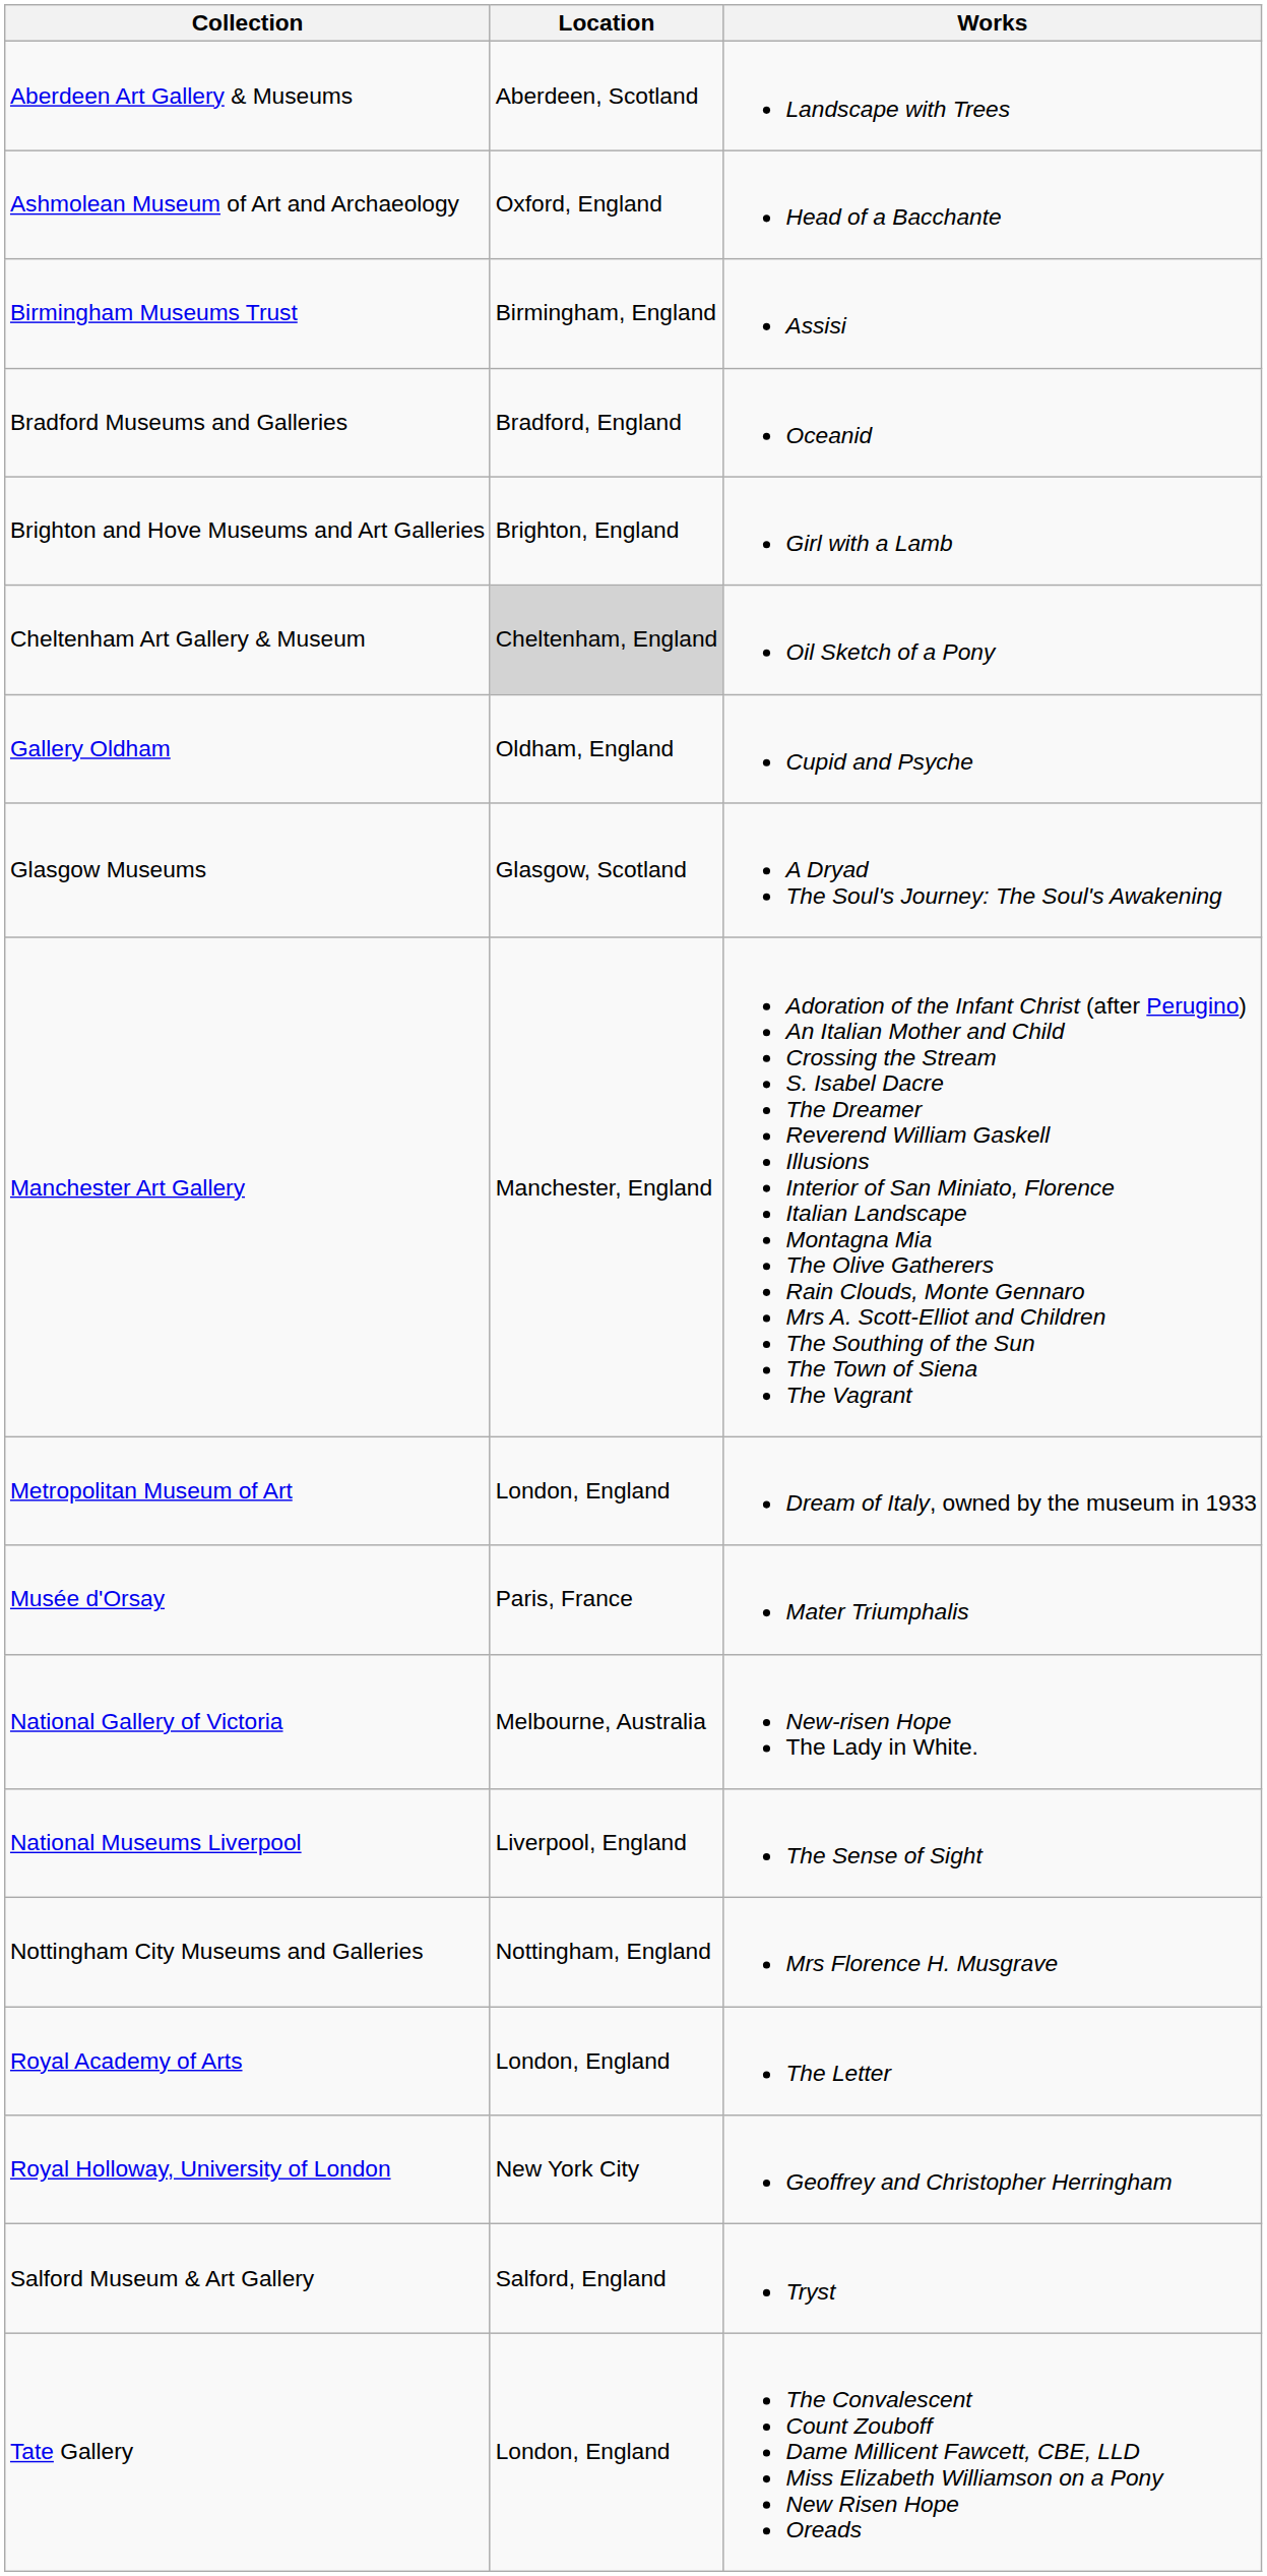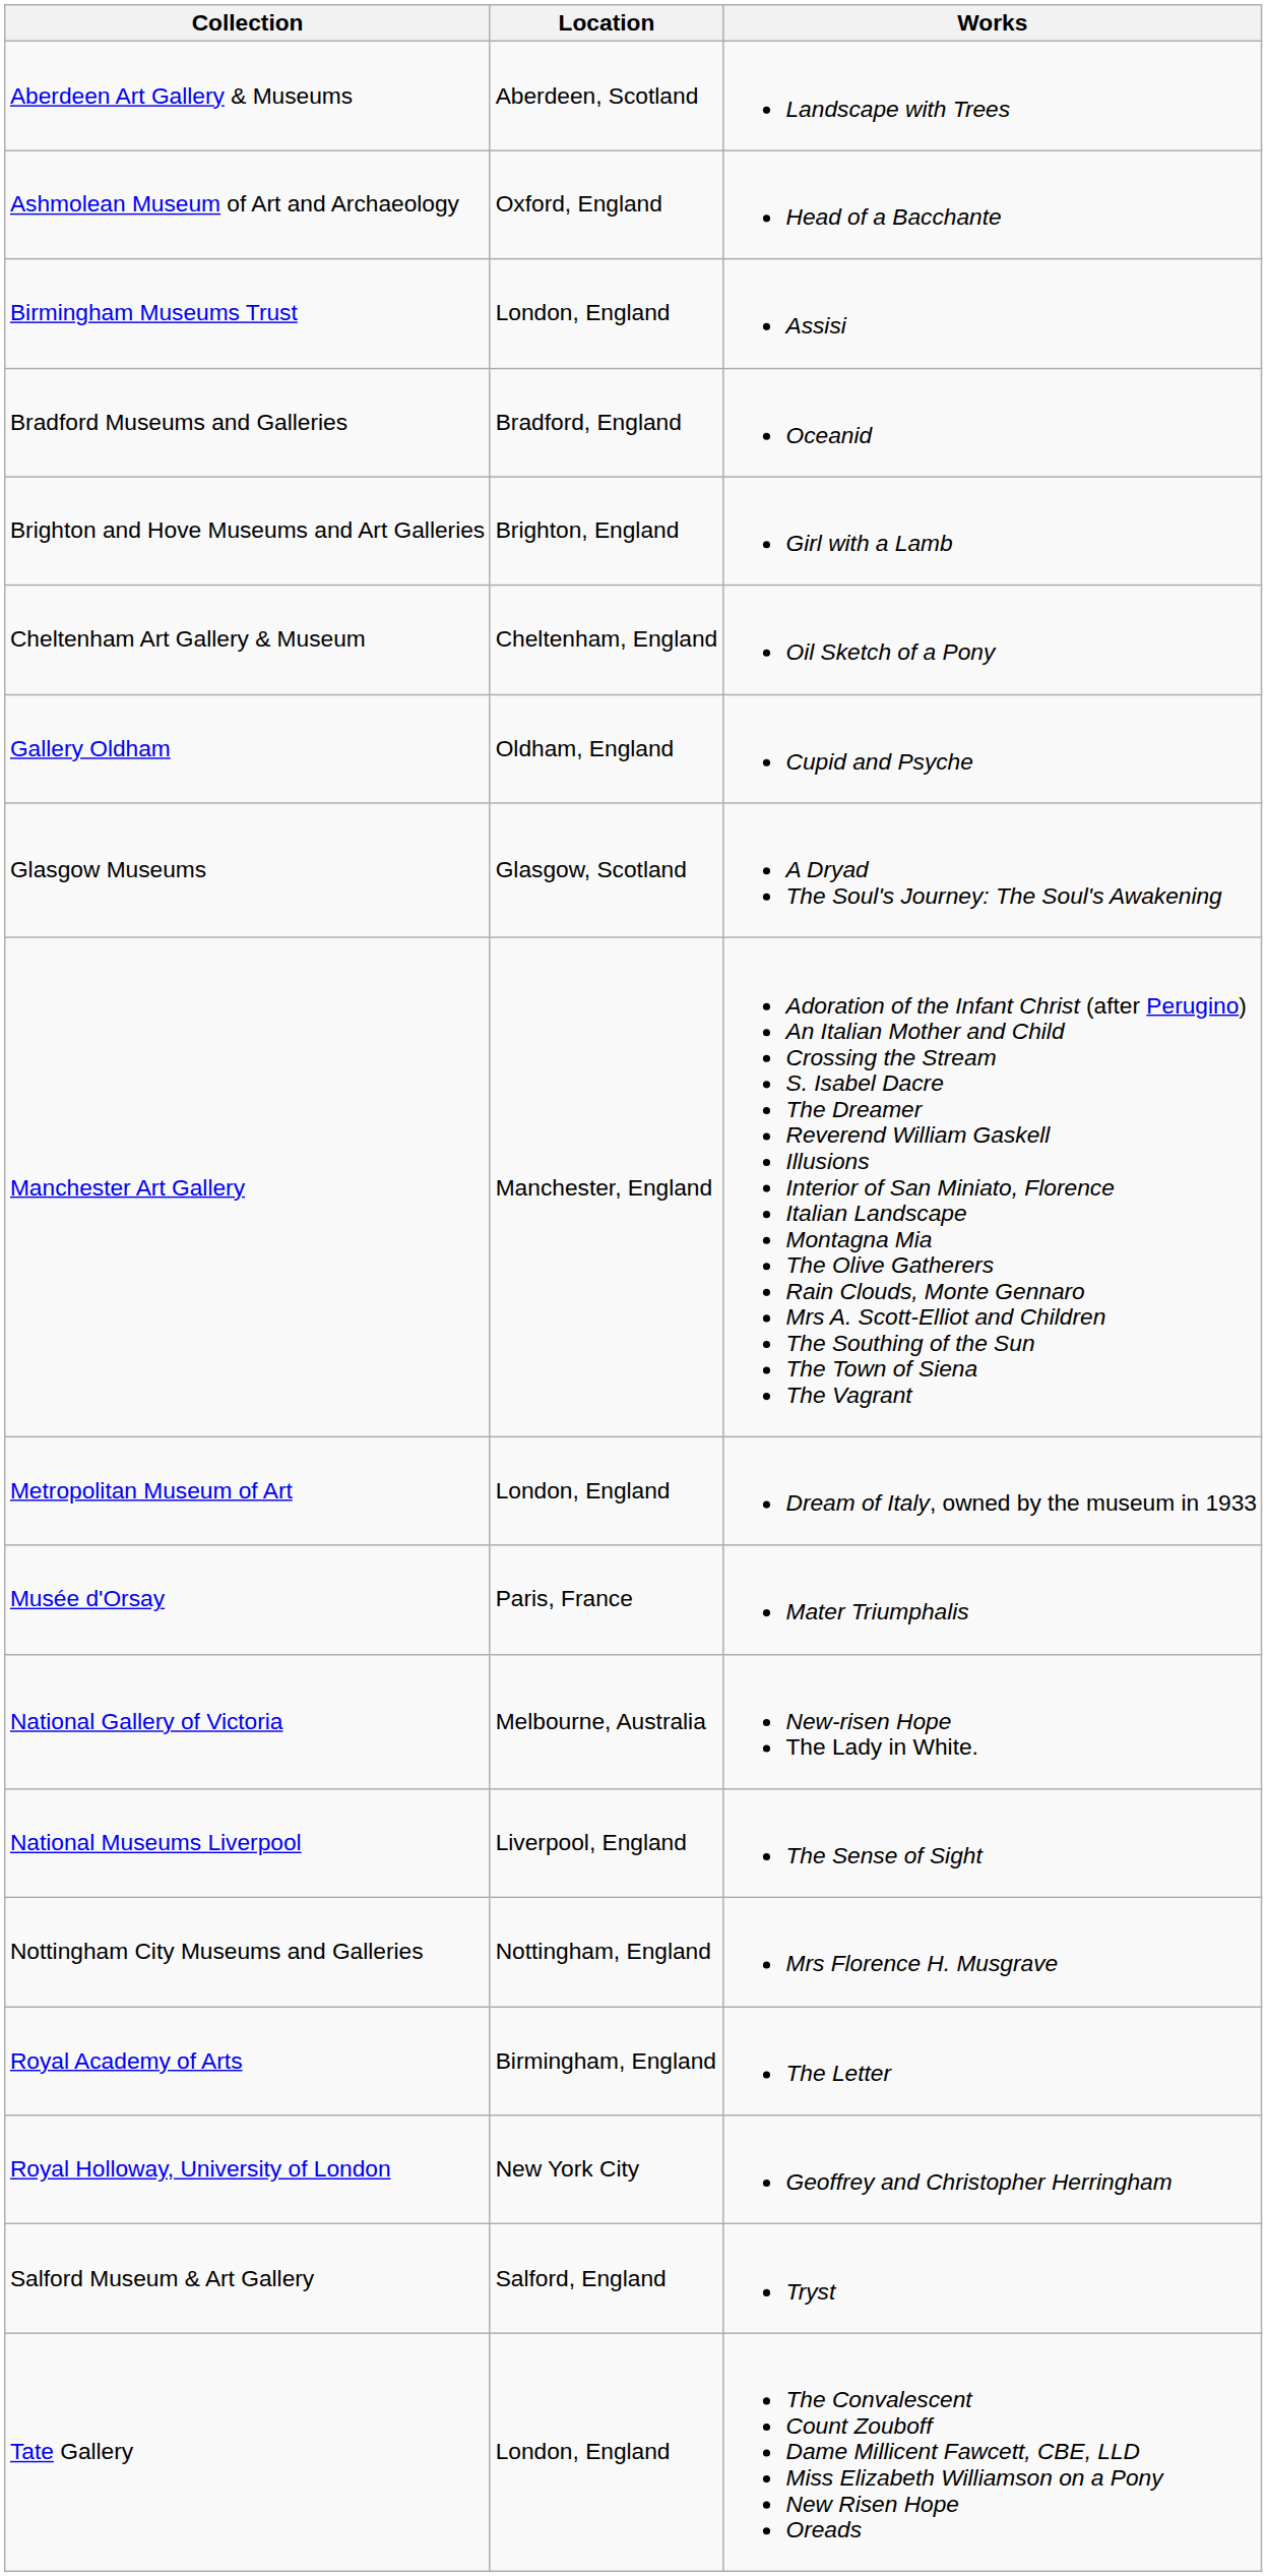 <table class="wikitable sortable">
 <tr>
 <th>Collection</th>
 <th>Location</th>
 <th>Works</th>
 </tr>
 <tr>
 <td><a href='#'>Aberdeen Art Gallery</a> & Museums</td>
 <td>Aberdeen, Scotland</td>
 <td><br><ul><li><em>Landscape with Trees</em></li></ul></td>
 </tr>
 <tr>
 <td><a href='#'>Ashmolean Museum</a> of Art and Archaeology</td>
 <td>Oxford, England</td>
 <td><br><ul><li><em>Head of a Bacchante</em></li></ul></td>
 </tr>
 <tr>
 <td><a href='#'>Birmingham Museums Trust</a></td>
-<td>Birmingham, England</td>
+<td>London, England</td>
 <td><br><ul><li><em>Assisi</em></li></ul></td>
 </tr>
 <tr>
 <td>Bradford Museums and Galleries</td>
 <td>Bradford, England</td>
 <td><br><ul><li><em>Oceanid</em></li></ul></td>
 </tr>
 <tr>
 <td>Brighton and Hove Museums and Art Galleries</td>
 <td>Brighton, England</td>
 <td><br><ul><li><em>Girl with a Lamb</em></li></ul></td>
 </tr>
 <tr>
 <td>Cheltenham Art Gallery & Museum</td>
-<td style="background: lightgrey;">Cheltenham, England</td>
+<td>Cheltenham, England</td>
 <td><br><ul><li><em>Oil Sketch of a Pony</em></li></ul></td>
 </tr>
 <tr>
 <td><a href='#'>Gallery Oldham</a></td>
 <td>Oldham, England</td>
 <td><br><ul><li><em>Cupid and Psyche</em></li></ul></td>
 </tr>
 <tr>
 <td>Glasgow Museums</td>
 <td>Glasgow, Scotland</td>
 <td><br><ul><li><em>A Dryad</em></li><li><em>The Soul's Journey: The Soul's Awakening</em></li></ul></td>
 </tr>
 <tr>
 <td><a href='#'>Manchester Art Gallery</a></td>
 <td>Manchester, England</td>
 <td><br><ul><li><em>Adoration of the Infant Christ</em> (after <a href='#'>Perugino</a>)</li><li><em>An Italian Mother and Child</em></li><li><em>Crossing the Stream</em></li><li><em>S. Isabel Dacre</em></li><li><em>The Dreamer</em></li><li><em>Reverend William Gaskell</em></li><li><em>Illusions</em></li><li><em>Interior of San Miniato, Florence</em></li><li><em>Italian Landscape</em></li><li><em>Montagna Mia</em></li><li><em>The Olive Gatherers</em></li><li><em>Rain Clouds, Monte Gennaro</em></li><li><em>Mrs A. Scott-Elliot and Children</em></li><li><em>The Southing of the Sun</em></li><li><em>The Town of Siena</em></li><li><em>The Vagrant</em></li></ul></td>
 </tr>
 <tr>
 <td><a href='#'>Metropolitan Museum of Art</a></td>
 <td>London, England</td>
 <td><br><ul><li><em>Dream of Italy</em>, owned by the museum in 1933</li></ul></td>
 </tr>
 <tr>
 <td><a href='#'>Musée d'Orsay</a></td>
 <td>Paris, France</td>
 <td><br><ul><li><em>Mater Triumphalis</em></li></ul></td>
 </tr>
 <tr>
 <td><a href='#'>National Gallery of Victoria</a></td>
 <td>Melbourne, Australia</td>
 <td><br><ul><li><em>New-risen Hope</em></li><li>The Lady in White.</li></ul></td>
 </tr>
 <tr>
 <td><a href='#'>National Museums Liverpool</a></td>
 <td>Liverpool, England</td>
 <td><br><ul><li><em>The Sense of Sight</em></li></ul></td>
 </tr>
 <tr>
 <td>Nottingham City Museums and Galleries</td>
 <td>Nottingham, England</td>
 <td><br><ul><li><em>Mrs Florence H. Musgrave</em></li></ul></td>
 </tr>
 <tr>
 <td><a href='#'>Royal Academy of Arts</a></td>
-<td>London, England</td>
+<td>Birmingham, England</td>
 <td><br><ul><li><em>The Letter</em></li></ul></td>
 </tr>
 <tr>
 <td><a href='#'>Royal Holloway, University of London</a></td>
 <td>New York City</td>
 <td><br><ul><li><em>Geoffrey and Christopher Herringham</em></li></ul></td>
 </tr>
 <tr>
 <td>Salford Museum & Art Gallery</td>
 <td>Salford, England</td>
 <td><br><ul><li><em>Tryst</em></li></ul></td>
 </tr>
 <tr>
 <td><a href='#'>Tate</a> Gallery</td>
 <td>London, England</td>
 <td><br><ul><li><em>The Convalescent</em></li><li><em>Count Zouboff</em></li><li><em>Dame Millicent Fawcett, CBE, LLD</em></li><li><em>Miss Elizabeth Williamson on a Pony</em></li><li><em>New Risen Hope</em></li><li><em>Oreads</em></li></ul></td>
 </tr>
 <tr>
 </tr>
 </table>
